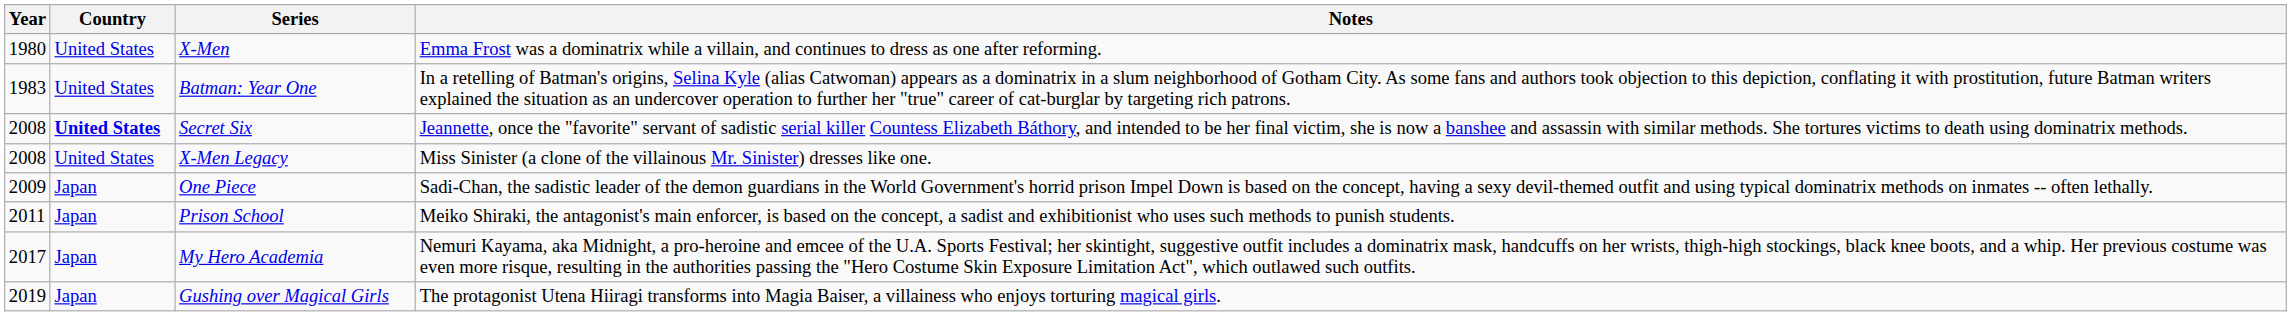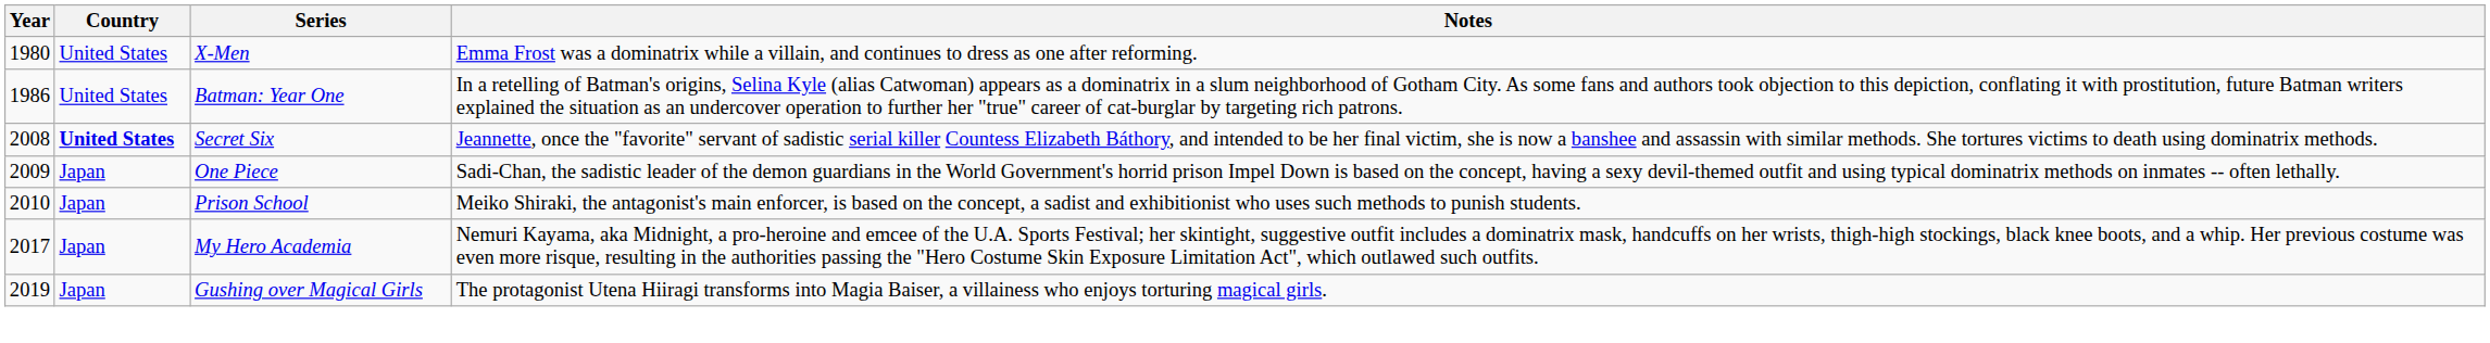 <table class="wikitable">
 <tr>
 <th>Year</th>
 <th width=100>Country</th>
 <th width=200>Series</th>
 <th>Notes</th>
 </tr>
 <tr>
 <td>1980</td>
 <td><a href='#'>United States</a></td>
 <td><em><a href='#'>X-Men</a></em></td>
 <td><a href='#'>Emma Frost</a> was a dominatrix while a villain, and continues to dress as one after reforming.</td>
 </tr>
 <tr>
-<td>1983</td>
+<td>1986</td>
 <td><a href='#'>United States</a></td>
 <td><em><a href='#'>Batman: Year One</a></em></td>
 <td>In a retelling of Batman's origins, <a href='#'>Selina Kyle</a> (alias Catwoman) appears as a dominatrix in a slum neighborhood of Gotham City. As some fans and authors took objection to this depiction, conflating it with prostitution, future Batman writers explained the situation as an undercover operation to further her "true" career of cat-burglar by targeting rich patrons.</td>
 </tr>
 <tr>
 <td>2008</td>
 <td><strong><a href='#'>United States</a></strong></td>
 <td><em><a href='#'>Secret Six</a></em></td>
 <td><a href='#'>Jeannette</a>, once the "favorite" servant of sadistic <a href='#'>serial killer</a> <a href='#'>Countess Elizabeth Báthory</a>, and intended to be her final victim, she is now a <a href='#'>banshee</a> and assassin with similar methods. She tortures victims to death using dominatrix methods.</td>
 </tr>
 <tr>
-<td>2008</td>
-<td><a href='#'>United States</a></td>
-<td><em><a href='#'>X-Men Legacy</a></em></td>
-<td>Miss Sinister (a clone of the villainous <a href='#'>Mr. Sinister</a>) dresses like one.</td>
-</tr>
-<tr>
 <td>2009</td>
 <td><a href='#'>Japan</a></td>
 <td><em><a href='#'>One Piece</a></em></td>
 <td>Sadi-Chan, the sadistic leader of the demon guardians in the World Government's horrid prison Impel Down is based on the concept, having a sexy devil-themed outfit and using typical dominatrix methods on inmates -- often lethally.</td>
 </tr>
 <tr>
-<td>2011</td>
+<td>2010</td>
 <td><a href='#'>Japan</a></td>
 <td><em><a href='#'>Prison School</a></em></td>
 <td>Meiko Shiraki, the antagonist's main enforcer, is based on the concept, a sadist and exhibitionist who uses such methods to punish students.</td>
 </tr>
 <tr>
 <td>2017</td>
 <td><a href='#'>Japan</a></td>
 <td><em><a href='#'>My Hero Academia</a></em></td>
 <td>Nemuri Kayama, aka Midnight, a pro-heroine and emcee of the U.A. Sports Festival; her skintight, suggestive outfit includes a dominatrix mask, handcuffs on her wrists, thigh-high stockings, black knee boots, and a whip. Her previous costume was even more risque, resulting in the authorities passing the "Hero Costume Skin Exposure Limitation Act", which outlawed such outfits.</td>
 </tr>
 <tr>
 <td>2019</td>
 <td><a href='#'>Japan</a></td>
 <td><em><a href='#'>Gushing over Magical Girls</a></em></td>
 <td>The protagonist Utena Hiiragi transforms into Magia Baiser, a villainess who enjoys torturing <a href='#'>magical girls</a>.</td>
 </tr>
 </table>
